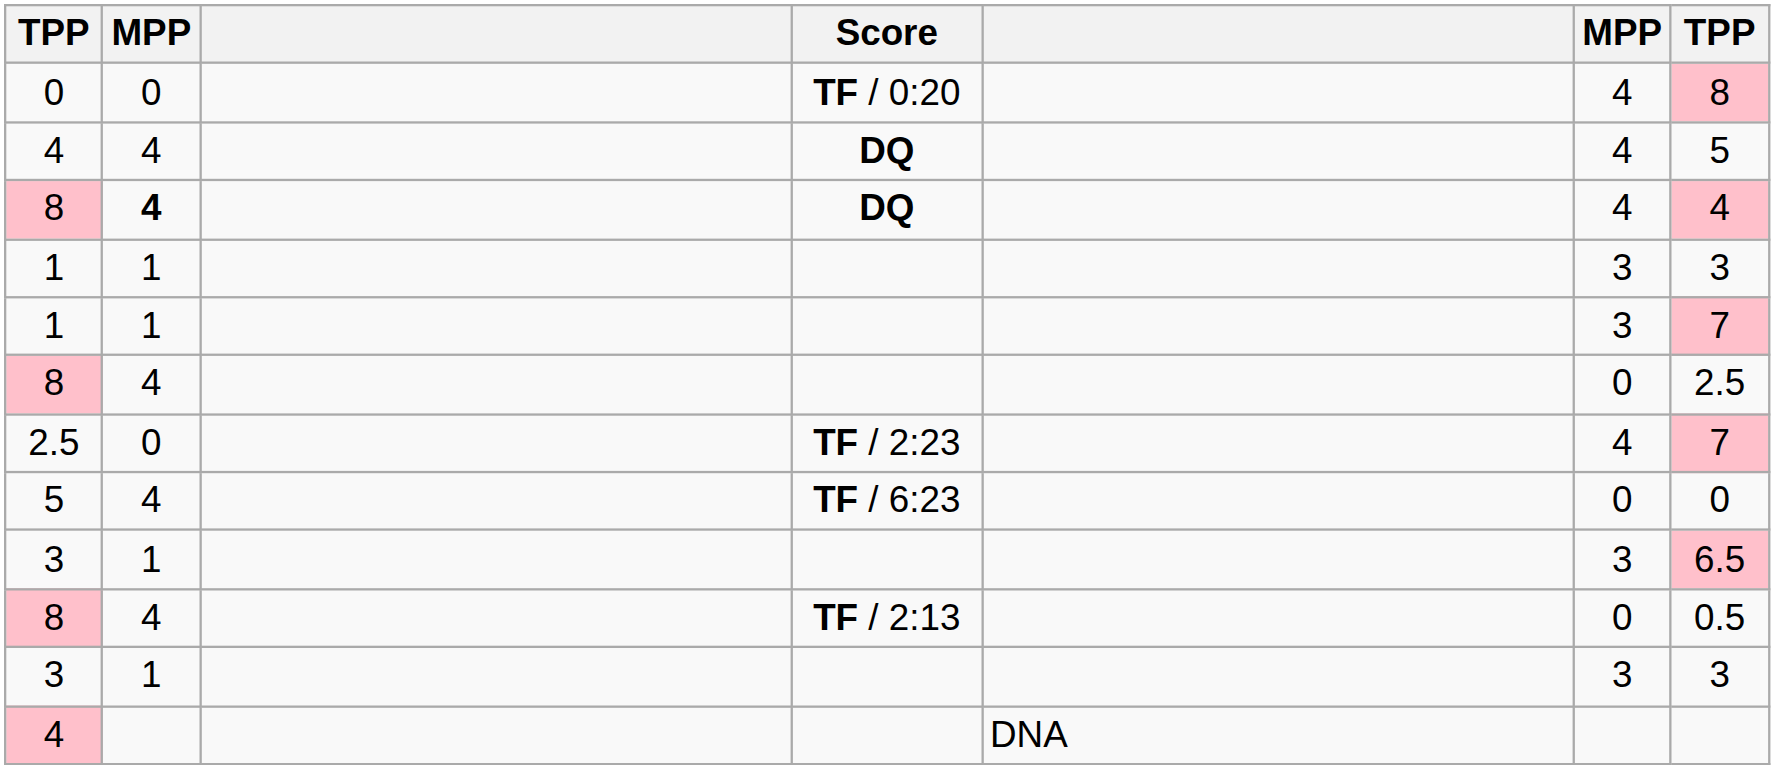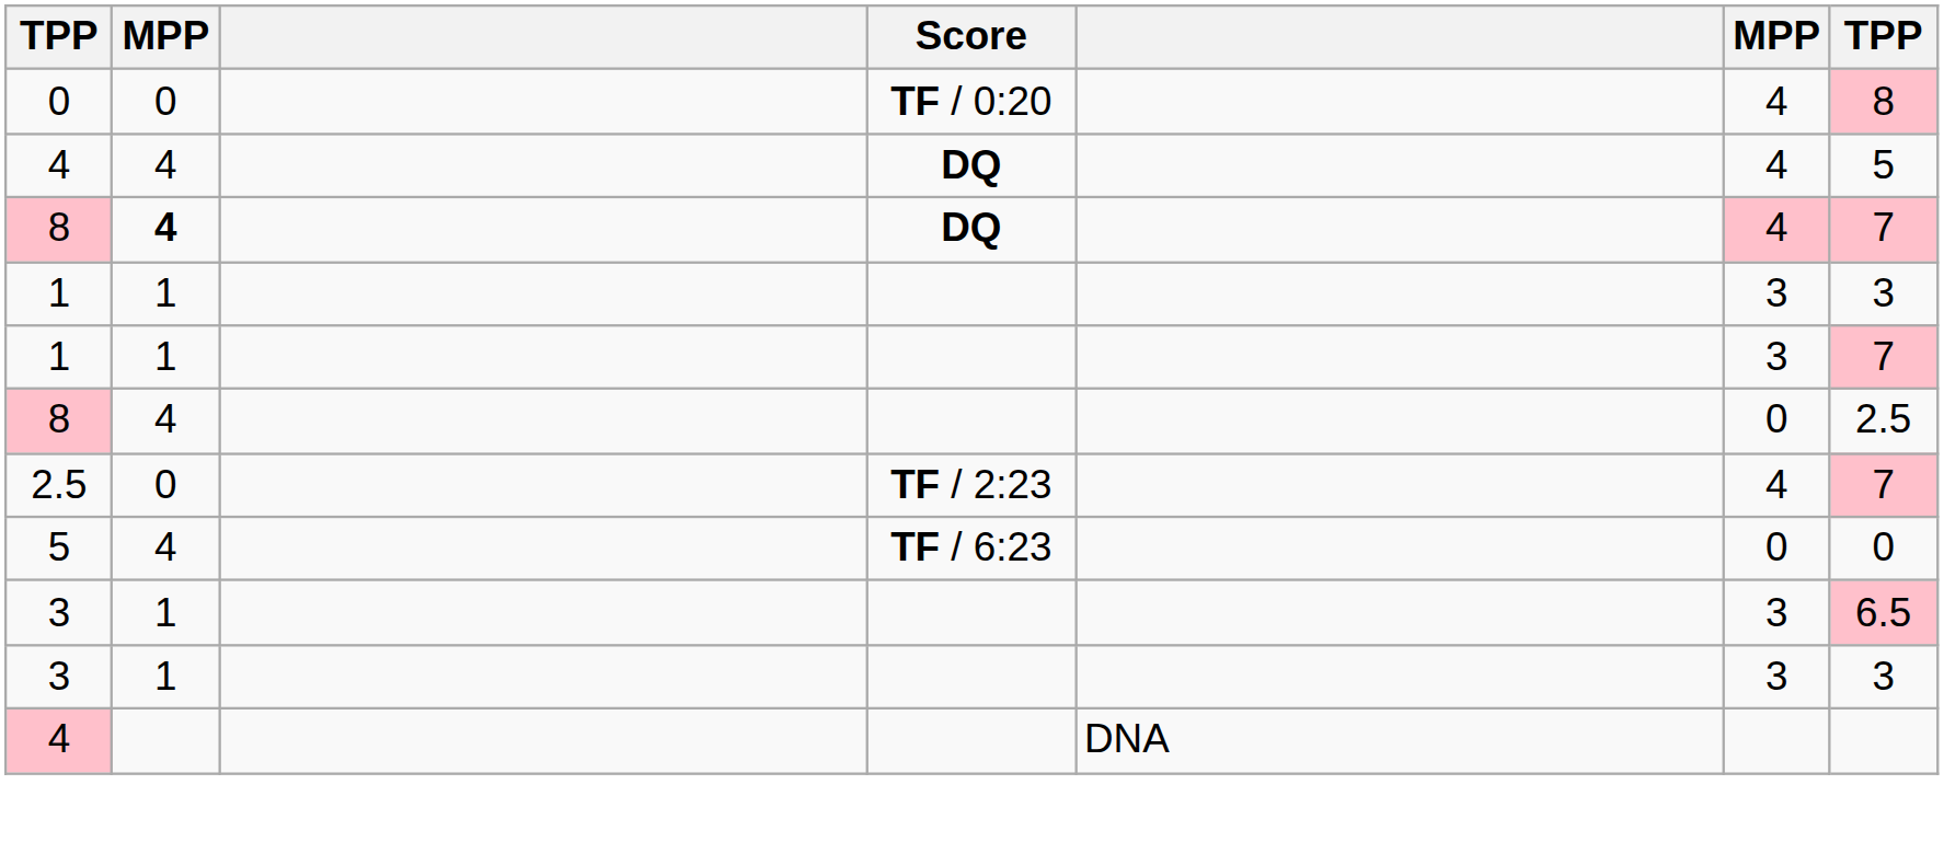 <table class="wikitable" style="text-align: center;" |>
 <tr>
 <th width="35">TPP</th>
 <th width="35">MPP</th>
 <th width="250"></th>
 <th width="75">Score</th>
 <th width="250"></th>
 <th width="35">MPP</th>
 <th width="35">TPP</th>
 </tr>
 <tr>
 <td>0</td>
 <td>0</td>
 <td style="text-align:left;"><strong></strong></td>
 <td><strong>TF</strong> / 0:20</td>
 <td style="text-align:left;"></td>
 <td>4</td>
 <td bgcolor=pink>8</td>
 </tr>
 <tr>
 <td>4</td>
 <td>4</td>
 <td style="text-align:left;"></td>
 <td><strong>DQ</strong></td>
 <td style="text-align:left;"></td>
 <td>4</td>
 <td>5</td>
 </tr>
 <tr>
 <td bgcolor=pink>8</td>
 <td><strong>4</strong></td>
 <td style="text-align:left;"></td>
 <td><strong>DQ</strong></td>
 <td style="text-align:left;"></td>
-<td>4</td>
-<td bgcolor=pink>4</td>
+<td style="background: pink;">4</td>
+<td bgcolor=pink>7</td>
 </tr>
 <tr>
 <td>1</td>
 <td>1</td>
 <td style="text-align:left;"><strong></strong></td>
 <td></td>
 <td style="text-align:left;"></td>
 <td>3</td>
 <td>3</td>
 </tr>
 <tr>
 <td>1</td>
 <td>1</td>
 <td style="text-align:left;"><strong></strong></td>
 <td></td>
 <td style="text-align:left;"></td>
 <td>3</td>
 <td bgcolor=pink>7</td>
 </tr>
 <tr>
 <td bgcolor=pink>8</td>
 <td>4</td>
 <td style="text-align:left;"></td>
 <td></td>
 <td style="text-align:left;"><strong></strong></td>
 <td>0</td>
 <td>2.5</td>
 </tr>
 <tr>
 <td>2.5</td>
 <td>0</td>
 <td style="text-align:left;"><strong></strong></td>
 <td><strong>TF</strong> / 2:23</td>
 <td style="text-align:left;"></td>
 <td>4</td>
 <td bgcolor=pink>7</td>
 </tr>
 <tr>
 <td>5</td>
 <td>4</td>
 <td style="text-align:left;"></td>
 <td><strong>TF</strong> / 6:23</td>
 <td style="text-align:left;"><strong></strong></td>
 <td>0</td>
 <td>0</td>
 </tr>
 <tr>
 <td>3</td>
 <td>1</td>
 <td style="text-align:left;"><strong></strong></td>
 <td></td>
 <td style="text-align:left;"></td>
 <td>3</td>
 <td bgcolor=pink>6.5</td>
 </tr>
 <tr>
-<td bgcolor=pink>8</td>
-<td>4</td>
-<td style="text-align:left;"></td>
-<td><strong>TF</strong> / 2:13</td>
-<td style="text-align:left;"><strong></strong></td>
-<td>0</td>
-<td>0.5</td>
-</tr>
-<tr>
 <td>3</td>
 <td>1</td>
 <td style="text-align:left;"><strong></strong></td>
 <td></td>
 <td style="text-align:left;"></td>
 <td>3</td>
 <td>3</td>
 </tr>
 <tr>
 <td bgcolor=pink>4</td>
 <td></td>
 <td style="text-align:left;"></td>
 <td></td>
 <td style="text-align:left;">DNA</td>
 <td></td>
 <td></td>
 </tr>
 </table>
